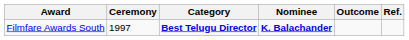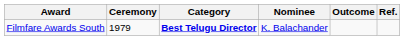 <table class="wikitable">
 <tr>
 <th>Award</th>
 <th>Ceremony</th>
 <th>Category</th>
 <th>Nominee</th>
 <th>Outcome</th>
 <th>Ref.</th>
 </tr>
 <tr>
 <td rowspan="2"><a href='#'>Filmfare Awards South</a></td>
-<td>1997</td>
+<td>1979</td>
 <td><strong><a href='#'>Best Telugu Director</a></strong></td>
-<td><strong><a href='#'>K. Balachander</a></strong></td>
+<td><a href='#'>K. Balachander</a></td>
 <td></td>
 <td style="text-align:center;"></td>
 </tr>
 </table>
